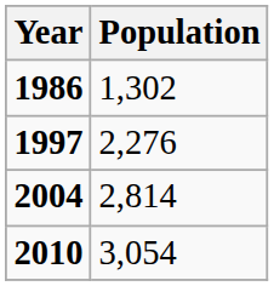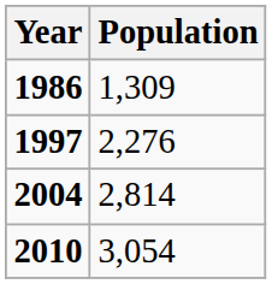 <table class="wikitable">
 <tr>
 <th>Year</th>
 <th>Population</th>
 </tr>
 <tr>
 <td><strong>1986</strong></td>
-<td>1,302</td>
+<td>1,309</td>
 </tr>
 <tr>
 <td><strong>1997</strong></td>
 <td>2,276</td>
 </tr>
 <tr>
 <td><strong>2004</strong></td>
 <td>2,814</td>
 </tr>
 <tr>
 <td><strong>2010</strong></td>
 <td>3,054</td>
 </tr>
 </table>
